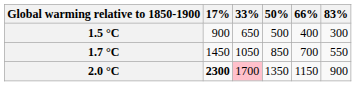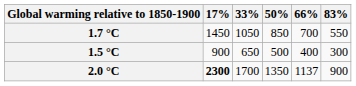 <table class="wikitable" style="text-align:right">
 <tr>
 <th>Global warming relative to 1850-1900</th>
 <th>17%</th>
 <th>33%</th>
 <th>50%</th>
 <th>66%</th>
 <th>83%</th>
 </tr>
 <tr>
+<th>1.7 °C</th>
+<td>1450</td>
+<td>1050</td>
+<td>850</td>
+<td>700</td>
+<td>550</td>
+</tr>
+<tr>
 <th>1.5 °C</th>
 <td>900</td>
 <td>650</td>
 <td>500</td>
 <td>400</td>
 <td>300</td>
 </tr>
 <tr>
-<th>1.7 °C</th>
-<td>1450</td>
-<td>1050</td>
-<td>850</td>
-<td>700</td>
-<td>550</td>
-</tr>
-<tr>
 <th>2.0 °C</th>
 <td><strong>2300</strong></td>
-<td style="background: pink;">1700</td>
+<td>1700</td>
 <td>1350</td>
-<td>1150</td>
+<td>1137</td>
 <td>900</td>
 </tr>
 </table>
